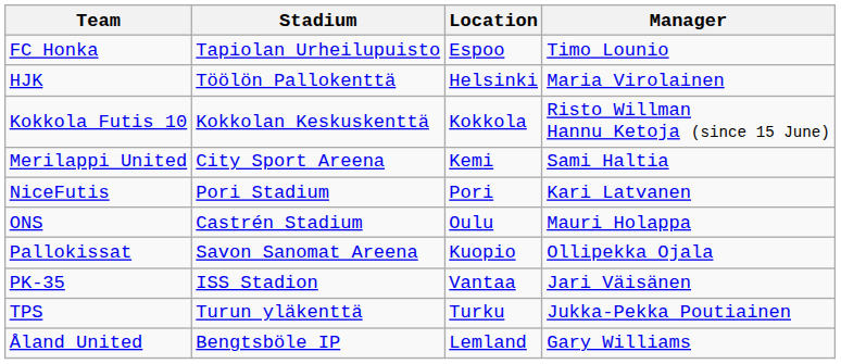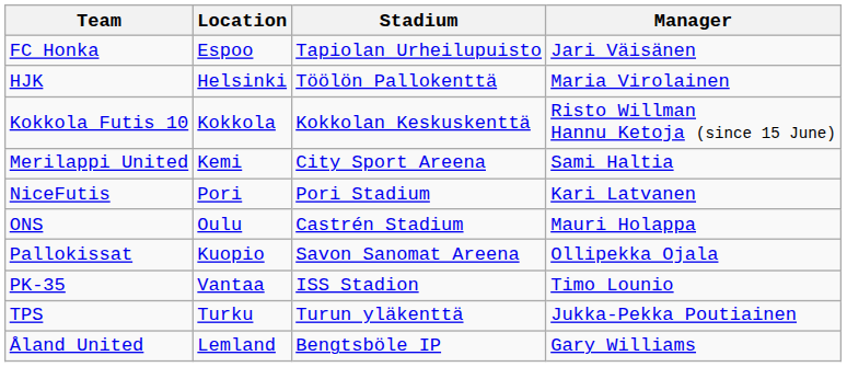 <table class="wikitable">
 <tr>
 <th>Team</th>
+<th>Location</th>
 <th>Stadium</th>
-<th>Location</th>
 <th>Manager</th>
 </tr>
 <tr>
 <td><a href='#'>FC Honka</a></td>
+<td><a href='#'>Espoo</a></td>
 <td><a href='#'>Tapiolan Urheilupuisto</a></td>
-<td><a href='#'>Espoo</a></td>
-<td> <a href='#'>Timo Lounio</a></td>
+<td> <a href='#'>Jari Väisänen</a></td>
 </tr>
 <tr>
 <td><a href='#'>HJK</a></td>
+<td><a href='#'>Helsinki</a></td>
 <td><a href='#'>Töölön Pallokenttä</a></td>
-<td><a href='#'>Helsinki</a></td>
 <td> <a href='#'>Maria Virolainen</a></td>
 </tr>
 <tr>
 <td><a href='#'>Kokkola Futis 10</a></td>
+<td><a href='#'>Kokkola</a></td>
 <td><a href='#'>Kokkolan Keskuskenttä</a></td>
-<td><a href='#'>Kokkola</a></td>
 <td> <a href='#'>Risto Willman</a> <br>  <a href='#'>Hannu Ketoja</a> <small>(since 15 June)</small></td>
 </tr>
 <tr>
 <td><a href='#'>Merilappi United</a></td>
+<td><a href='#'>Kemi</a></td>
 <td><a href='#'>City Sport Areena</a></td>
-<td><a href='#'>Kemi</a></td>
 <td> <a href='#'>Sami Haltia</a></td>
 </tr>
 <tr>
 <td><a href='#'>NiceFutis</a></td>
+<td><a href='#'>Pori</a></td>
 <td><a href='#'>Pori Stadium</a></td>
-<td><a href='#'>Pori</a></td>
 <td> <a href='#'>Kari Latvanen</a></td>
 </tr>
 <tr>
 <td><a href='#'>ONS</a></td>
+<td><a href='#'>Oulu</a></td>
 <td><a href='#'>Castrén Stadium</a></td>
-<td><a href='#'>Oulu</a></td>
 <td> <a href='#'>Mauri Holappa</a></td>
 </tr>
 <tr>
 <td><a href='#'>Pallokissat</a></td>
+<td><a href='#'>Kuopio</a></td>
 <td><a href='#'>Savon Sanomat Areena</a></td>
-<td><a href='#'>Kuopio</a></td>
 <td> <a href='#'>Ollipekka Ojala</a></td>
 </tr>
 <tr>
 <td><a href='#'>PK-35</a></td>
+<td><a href='#'>Vantaa</a></td>
 <td><a href='#'>ISS Stadion</a></td>
-<td><a href='#'>Vantaa</a></td>
-<td> <a href='#'>Jari Väisänen</a></td>
+<td> <a href='#'>Timo Lounio</a></td>
 </tr>
 <tr>
 <td><a href='#'>TPS</a></td>
+<td><a href='#'>Turku</a></td>
 <td><a href='#'>Turun yläkenttä</a></td>
-<td><a href='#'>Turku</a></td>
 <td> <a href='#'>Jukka-Pekka Poutiainen</a></td>
 </tr>
 <tr>
 <td><a href='#'>Åland United</a></td>
+<td><a href='#'>Lemland</a></td>
 <td><a href='#'>Bengtsböle IP</a></td>
-<td><a href='#'>Lemland</a></td>
 <td> <a href='#'>Gary Williams</a></td>
 </tr>
 </table>
